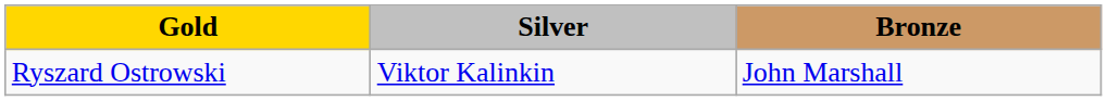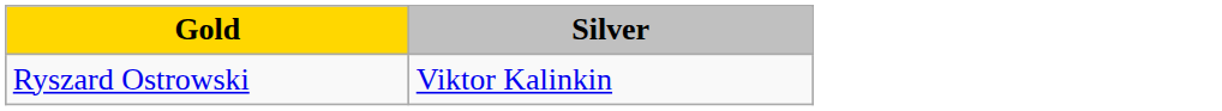 <table class="wikitable" style="text-align:left">
 <tr align="center">
 <td width=200 bgcolor=gold><strong>Gold</strong></td>
 <td width=200 bgcolor=silver><strong>Silver</strong></td>
-<td width=200 bgcolor=CC9966><strong>Bronze</strong></td>
 </tr>
 <tr>
 <td><a href='#'>Ryszard Ostrowski</a><br><em></em></td>
 <td><a href='#'>Viktor Kalinkin</a><br><em></em></td>
-<td><a href='#'>John Marshall</a><br><em></em></td>
 </tr>
 </table>
